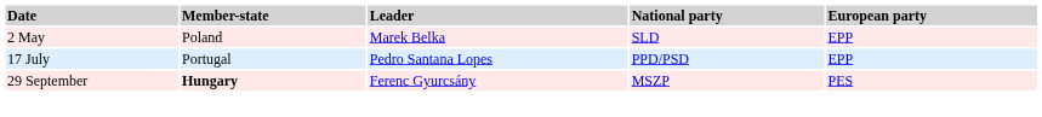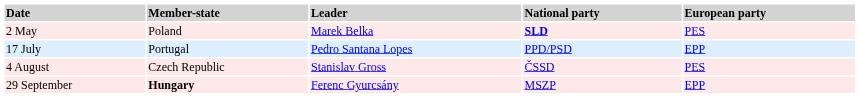 <table border=0 cellpadding=2 cellspacing=2 width=90%>
 <tr ---- bgcolor=lightgrey>
 <td><strong>Date</strong></td>
 <td><strong>Member-state</strong></td>
 <td><strong>Leader</strong></td>
 <td><strong>National party</strong></td>
 <td><strong>European party</strong></td>
 </tr>
 <tr ---- bgcolor=#FFE8E8>
 <td>2 May</td>
 <td>Poland</td>
 <td><a href='#'>Marek Belka</a></td>
-<td><a href='#'>SLD</a></td>
-<td><a href='#'>EPP</a></td>
+<td><strong><a href='#'>SLD</a></strong></td>
+<td><a href='#'>PES</a></td>
 </tr>
 <tr ---- bgcolor=#DDEEFF>
 <td>17 July</td>
 <td>Portugal</td>
 <td><a href='#'>Pedro Santana Lopes</a></td>
 <td><a href='#'>PPD/PSD</a></td>
 <td><a href='#'>EPP</a></td>
 </tr>
 <tr ---- bgcolor=#FFE8E8>
+<td>4 August</td>
+<td>Czech Republic</td>
+<td><a href='#'>Stanislav Gross</a></td>
+<td><a href='#'>ČSSD</a></td>
+<td><a href='#'>PES</a></td>
+</tr>
+<tr ---- bgcolor=#FFE8E8>
 <td>29 September</td>
 <td><strong>Hungary</strong></td>
 <td><a href='#'>Ferenc Gyurcsány</a></td>
 <td><a href='#'>MSZP</a></td>
-<td><a href='#'>PES</a></td>
+<td><a href='#'>EPP</a></td>
 </tr>
 </table>
